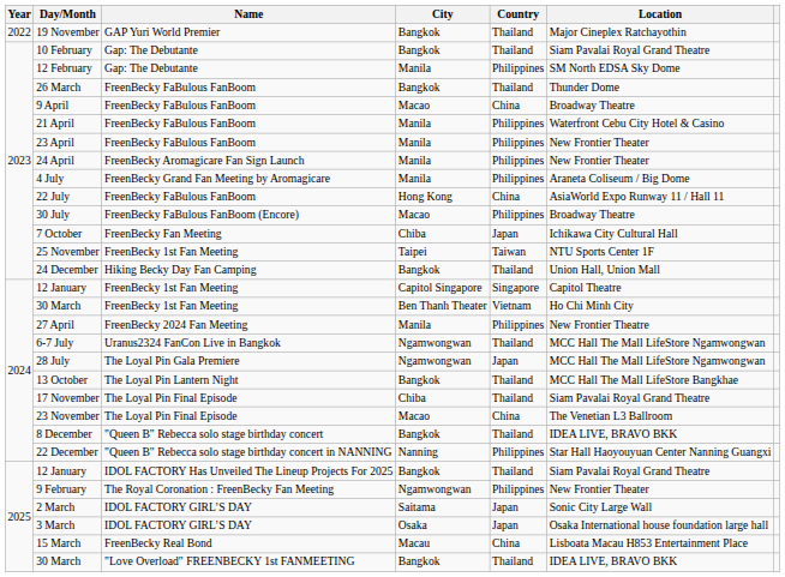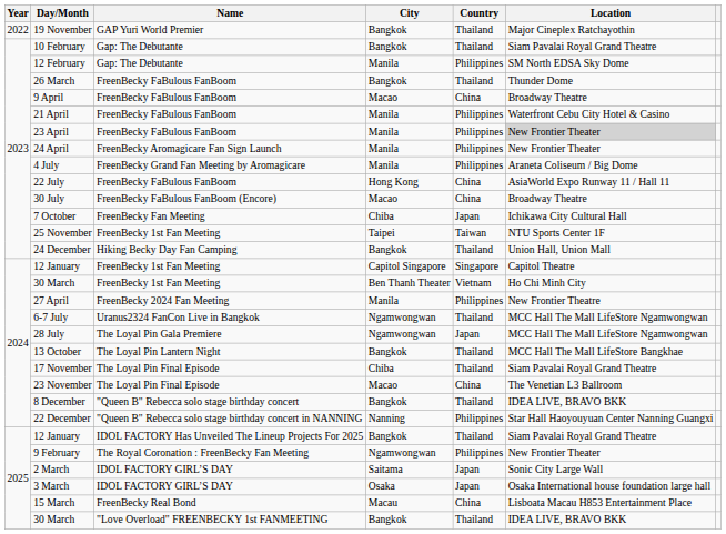 <table class="wikitable sortable">
 <tr>
 <th scope="col">Year</th>
 <th scope="col">Day/Month</th>
 <th scope="col">Name</th>
 <th scope="col">City</th>
 <th scope="col">Country</th>
 <th scope="col">Location</th>
 <th scope="col" class="unsortable"></th>
 </tr>
 <tr>
 <td>2022</td>
 <td>19 November</td>
 <td>GAP Yuri World Premier</td>
 <td>Bangkok</td>
 <td>Thailand</td>
 <td>Major Cineplex Ratchayothin</td>
 <td></td>
 </tr>
 <tr>
 <td rowspan="13" style="text-align: center; ">2023</td>
 <td>10 February</td>
 <td>Gap: The Debutante</td>
 <td>Bangkok</td>
 <td>Thailand</td>
 <td>Siam Pavalai Royal Grand Theatre</td>
 <td></td>
 </tr>
 <tr>
 <td>12 February</td>
 <td>Gap: The Debutante</td>
 <td>Manila</td>
 <td>Philippines</td>
 <td>SM North EDSA Sky Dome</td>
 <td></td>
 </tr>
 <tr>
 <td>26 March</td>
 <td>FreenBecky FaBulous FanBoom</td>
 <td>Bangkok</td>
 <td>Thailand</td>
 <td>Thunder Dome</td>
 <td></td>
 </tr>
 <tr>
 <td>9 April</td>
 <td>FreenBecky FaBulous FanBoom</td>
 <td>Macao</td>
 <td>China</td>
 <td>Broadway Theatre</td>
 <td></td>
 </tr>
 <tr>
 <td>21 April</td>
 <td>FreenBecky FaBulous FanBoom</td>
 <td>Manila</td>
 <td>Philippines</td>
 <td>Waterfront Cebu City Hotel & Casino</td>
 <td></td>
 </tr>
 <tr>
 <td>23 April</td>
 <td>FreenBecky FaBulous FanBoom</td>
 <td>Manila</td>
 <td>Philippines</td>
-<td>New Frontier Theater</td>
+<td style="background: lightgrey;">New Frontier Theater</td>
 <td></td>
 </tr>
 <tr>
 <td>24 April</td>
 <td>FreenBecky Aromagicare Fan Sign Launch</td>
 <td>Manila</td>
 <td>Philippines</td>
 <td>New Frontier Theater</td>
 <td></td>
 </tr>
 <tr>
 <td>4 July</td>
 <td>FreenBecky Grand Fan Meeting by Aromagicare</td>
 <td>Manila</td>
 <td>Philippines</td>
 <td>Araneta Coliseum / Big Dome</td>
 <td></td>
 </tr>
 <tr>
 <td>22 July</td>
 <td>FreenBecky FaBulous FanBoom</td>
 <td>Hong Kong</td>
 <td>China</td>
 <td>AsiaWorld Expo Runway 11 / Hall 11</td>
 <td></td>
 </tr>
 <tr>
 <td>30 July</td>
 <td>FreenBecky FaBulous FanBoom (Encore)</td>
 <td>Macao</td>
-<td>Philippines</td>
+<td>China</td>
 <td>Broadway Theatre</td>
 <td></td>
 </tr>
 <tr>
 <td>7 October</td>
 <td>FreenBecky Fan Meeting</td>
 <td>Chiba</td>
 <td>Japan</td>
 <td>Ichikawa City Cultural Hall</td>
 <td></td>
 </tr>
 <tr>
 <td>25 November</td>
 <td>FreenBecky 1st Fan Meeting</td>
 <td>Taipei</td>
 <td>Taiwan</td>
 <td>NTU Sports Center 1F</td>
 <td></td>
 </tr>
 <tr>
 <td>24 December</td>
 <td>Hiking Becky Day Fan Camping</td>
 <td>Bangkok</td>
 <td>Thailand</td>
 <td>Union Hall, Union Mall</td>
 <td></td>
 </tr>
 <tr>
 <td rowspan="10" style="text-align: center; ">2024</td>
 <td>12 January</td>
 <td>FreenBecky 1st Fan Meeting</td>
 <td>Capitol Singapore</td>
 <td>Singapore</td>
 <td>Capitol Theatre</td>
 <td></td>
 </tr>
 <tr>
 <td>30 March</td>
 <td>FreenBecky 1st Fan Meeting</td>
 <td>Ben Thanh Theater</td>
 <td>Vietnam</td>
 <td>Ho Chi Minh City</td>
 <td></td>
 </tr>
 <tr>
 <td>27 April</td>
 <td>FreenBecky 2024 Fan Meeting</td>
 <td>Manila</td>
 <td>Philippines</td>
 <td>New Frontier Theatre</td>
 <td></td>
 </tr>
 <tr>
 <td>6-7 July</td>
 <td>Uranus2324 FanCon Live in Bangkok</td>
 <td>Ngamwongwan</td>
 <td>Thailand</td>
 <td>MCC Hall The Mall LifeStore Ngamwongwan</td>
 <td></td>
 </tr>
 <tr>
 <td>28 July</td>
 <td>The Loyal Pin Gala Premiere</td>
 <td>Ngamwongwan</td>
 <td>Japan</td>
 <td>MCC Hall The Mall LifeStore Ngamwongwan</td>
 <td></td>
 </tr>
 <tr>
 <td>13 October</td>
 <td>The Loyal Pin Lantern Night</td>
 <td>Bangkok</td>
 <td>Thailand</td>
 <td>MCC Hall The Mall LifeStore Bangkhae</td>
 <td></td>
 </tr>
 <tr>
 <td>17 November</td>
 <td>The Loyal Pin Final Episode</td>
 <td>Chiba</td>
 <td>Thailand</td>
 <td>Siam Pavalai Royal Grand Theatre</td>
 <td></td>
 </tr>
 <tr>
 <td>23 November</td>
 <td>The Loyal Pin Final Episode</td>
 <td>Macao</td>
 <td>China</td>
 <td>The Venetian L3 Ballroom</td>
 <td></td>
 </tr>
 <tr>
 <td>8 December</td>
 <td>"Queen B" Rebecca solo stage birthday concert</td>
 <td>Bangkok</td>
 <td>Thailand</td>
 <td>IDEA LIVE, BRAVO BKK</td>
 <td></td>
 </tr>
 <tr>
 <td>22 December</td>
 <td>"Queen B" Rebecca solo stage birthday concert in NANNING</td>
 <td>Nanning</td>
 <td>Philippines</td>
 <td>Star Hall Haoyouyuan Center Nanning Guangxi</td>
 <td></td>
 </tr>
 <tr>
 <td rowspan="13" style="text-align: center; ">2025</td>
 <td>12 January</td>
 <td>IDOL FACTORY Has Unveiled The Lineup Projects For 2025</td>
 <td>Bangkok</td>
 <td>Thailand</td>
 <td>Siam Pavalai Royal Grand Theatre</td>
 <td></td>
 </tr>
 <tr>
 <td>9 February</td>
 <td>The Royal Coronation : FreenBecky Fan Meeting</td>
 <td>Ngamwongwan</td>
 <td>Philippines</td>
 <td>New Frontier Theater</td>
 <td></td>
 </tr>
 <tr>
 <td>2 March</td>
 <td>IDOL FACTORY GIRL’S DAY</td>
 <td>Saitama</td>
 <td>Japan</td>
 <td>Sonic City Large Wall</td>
 <td></td>
 </tr>
 <tr>
 <td>3 March</td>
 <td>IDOL FACTORY GIRL’S DAY</td>
 <td>Osaka</td>
 <td>Japan</td>
 <td>Osaka International house foundation large hall</td>
 <td></td>
 </tr>
 <tr>
 <td>15 March</td>
 <td>FreenBecky Real Bond</td>
 <td>Macau</td>
 <td>China</td>
 <td>Lisboata Macau H853 Entertainment Place</td>
 <td></td>
 </tr>
 <tr>
 <td>30 March</td>
 <td>"Love Overload" FREENBECKY 1st FANMEETING</td>
 <td>Bangkok</td>
 <td>Thailand</td>
 <td>IDEA LIVE, BRAVO BKK</td>
 <td></td>
 </tr>
 </table>
